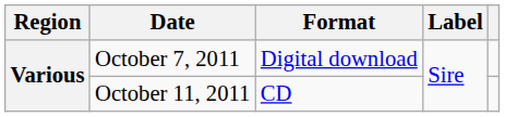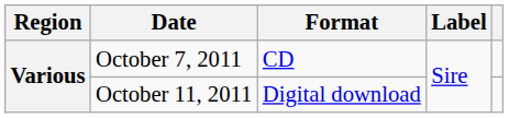 <table class="wikitable plainrowheaders">
 <tr>
 <th scope="col">Region</th>
 <th scope="col">Date</th>
 <th scope="col">Format</th>
 <th scope="col">Label</th>
 <th scope="col"></th>
 </tr>
 <tr>
 <th scope="row" rowspan="2">Various</th>
 <td>October 7, 2011</td>
-<td><a href='#'>Digital download</a></td>
+<td><a href='#'>CD</a></td>
 <td rowspan="2"><a href='#'>Sire</a></td>
 <td align="center"></td>
 </tr>
 <tr>
 <td>October 11, 2011</td>
-<td><a href='#'>CD</a></td>
+<td><a href='#'>Digital download</a></td>
 <td align="center"></td>
 </tr>
 </table>
